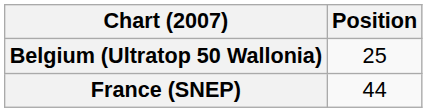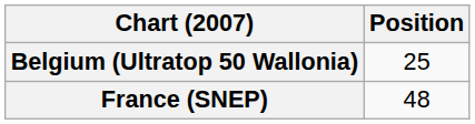 <table class="wikitable sortable plainrowheaders" style="text-align:center">
 <tr>
 <th>Chart (2007)</th>
 <th>Position</th>
 </tr>
 <tr>
 <th scope="row">Belgium (Ultratop 50 Wallonia)</th>
 <td>25</td>
 </tr>
 <tr>
 <th scope="row">France (SNEP)</th>
-<td>44</td>
+<td>48</td>
 </tr>
 </table>
